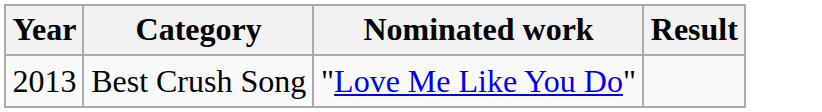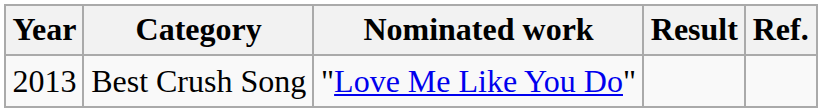 <table class="wikitable">
 <tr>
 <th>Year</th>
 <th>Category</th>
 <th>Nominated work</th>
 <th>Result</th>
+<th>Ref.</th>
 </tr>
 <tr>
 <td>2013</td>
 <td>Best Crush Song</td>
 <td>"<a href='#'>Love Me Like You Do</a>"</td>
 <td></td>
+<td></td>
 </tr>
 </table>
